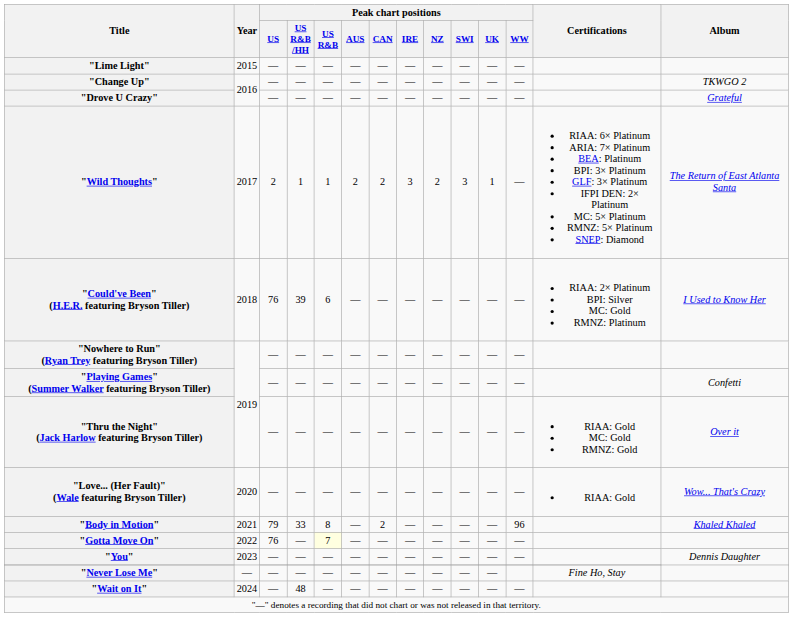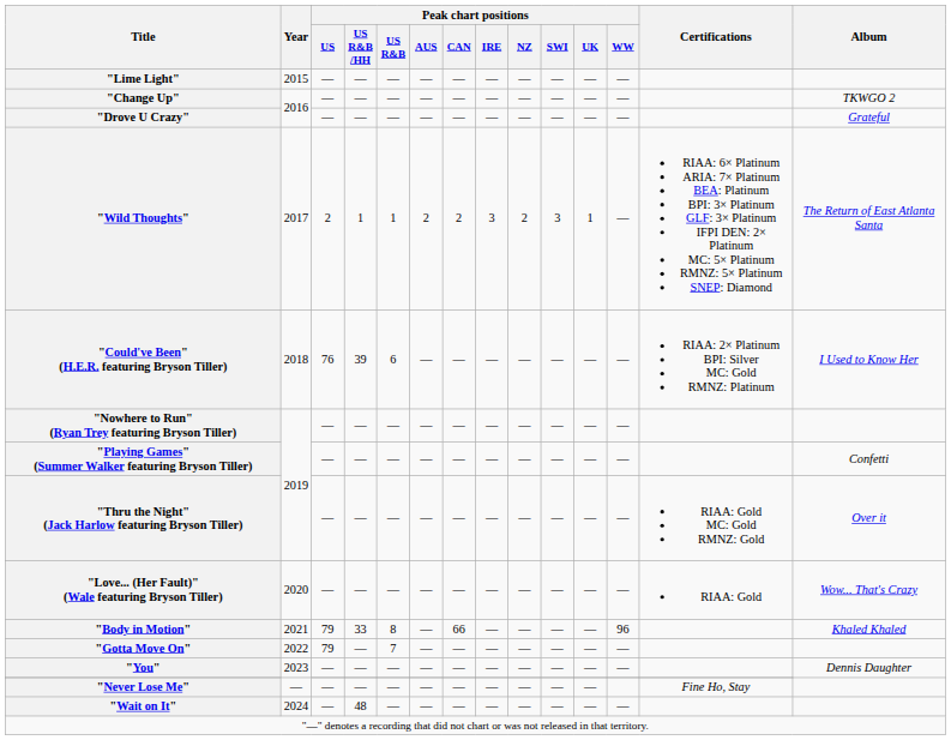 <table class="wikitable plainrowheaders" style="text-align:center;">
 <tr>
 <th scope="col" rowspan="2" style="width:22em;">Title</th>
 <th scope="col" rowspan="2" style="width:1em;">Year</th>
 <th scope="col" colspan="10">Peak chart positions</th>
 <th scope="col" rowspan="2" style="width:12em;">Certifications</th>
 <th scope="col" rowspan="2" style="width:12em;">Album</th>
 </tr>
 <tr>
 <th scope="col" style="width:2.5em;font-size:90%;"><a href='#'>US</a><br></th>
 <th scope="col" style="width:2.5em;font-size:90%;"><a href='#'>US<br>R&B<br>/HH</a><br></th>
 <th scope="col" style="width:2.5em;font-size:90%;"><a href='#'>US<br>R&B</a><br></th>
 <th scope="col" style="width:2.5em;font-size:90%;"><a href='#'>AUS</a><br></th>
 <th scope="col" style="width:2.5em;font-size:90%;"><a href='#'>CAN</a><br></th>
 <th scope="col" style="width:2.5em;font-size:90%;"><a href='#'>IRE</a><br></th>
 <th scope="col" style="width:2.5em;font-size:90%;"><a href='#'>NZ</a><br></th>
 <th scope="col" style="width:2.5em;font-size:90%;"><a href='#'>SWI</a><br></th>
 <th scope="col" style="width:2.5em;font-size:90%;"><a href='#'>UK</a><br></th>
 <th scope="col" style="width:2.5em;font-size:90%;"><a href='#'>WW</a><br></th>
 </tr>
 <tr>
 <th scope="row">"Lime Light"<br></th>
 <td>2015</td>
 <td>—</td>
 <td>—</td>
 <td>—</td>
 <td>—</td>
 <td>—</td>
 <td>—</td>
 <td>—</td>
 <td>—</td>
 <td>—</td>
 <td>—</td>
 <td></td>
 <td></td>
 </tr>
 <tr>
 <th scope="row">"Change Up"<br></th>
 <td rowspan="2">2016</td>
 <td>—</td>
 <td>—</td>
 <td>—</td>
 <td>—</td>
 <td>—</td>
 <td>—</td>
 <td>—</td>
 <td>—</td>
 <td>—</td>
 <td>—</td>
 <td></td>
 <td><em>TKWGO 2</em></td>
 </tr>
 <tr>
 <th scope="row">"Drove U Crazy"<br></th>
 <td>—</td>
 <td>—</td>
 <td>—</td>
 <td>—</td>
 <td>—</td>
 <td>—</td>
 <td>—</td>
 <td>—</td>
 <td>—</td>
 <td>—</td>
 <td></td>
 <td><em><a href='#'>Grateful</a></em></td>
 </tr>
 <tr>
 <th scope="row">"<a href='#'>Wild Thoughts</a>"<br></th>
 <td>2017</td>
 <td>2</td>
 <td>1</td>
 <td>1</td>
 <td>2</td>
 <td>2</td>
 <td>3</td>
 <td>2</td>
 <td>3</td>
 <td>1</td>
 <td>—</td>
 <td><br><ul><li>RIAA: 6× Platinum</li><li>ARIA: 7× Platinum</li><li><a href='#'>BEA</a>: Platinum</li><li>BPI: 3× Platinum</li><li><a href='#'>GLF</a>: 3× Platinum</li><li>IFPI DEN: 2× Platinum</li><li>MC: 5× Platinum</li><li>RMNZ: 5× Platinum</li><li><a href='#'>SNEP</a>: Diamond</li></ul></td>
 <td><em><a href='#'>The Return of East Atlanta Santa</a></em></td>
 </tr>
 <tr>
 <th scope="row">"<a href='#'>Could've Been</a>"<br><span>(<a href='#'>H.E.R.</a> featuring Bryson Tiller)</span></th>
 <td>2018</td>
 <td>76</td>
 <td>39</td>
 <td>6</td>
 <td>—</td>
 <td>—</td>
 <td>—</td>
 <td>—</td>
 <td>—</td>
 <td>—</td>
 <td>—</td>
 <td><br><ul><li>RIAA: 2× Platinum</li><li>BPI: Silver</li><li>MC: Gold</li><li>RMNZ: Platinum</li></ul></td>
 <td><em><a href='#'>I Used to Know Her</a></em></td>
 </tr>
 <tr>
 <th scope="row">"Nowhere to Run"<br><span>(<a href='#'>Ryan Trey</a> featuring Bryson Tiller)</span></th>
 <td rowspan="3">2019</td>
 <td>—</td>
 <td>—</td>
 <td>—</td>
 <td>—</td>
 <td>—</td>
 <td>—</td>
 <td>—</td>
 <td>—</td>
 <td>—</td>
 <td>—</td>
 <td></td>
 <td></td>
 </tr>
 <tr>
 <th scope="row">"<a href='#'>Playing Games</a>"<br><span>(<a href='#'>Summer Walker</a> featuring Bryson Tiller)</span></th>
 <td>—</td>
 <td>—</td>
 <td>—</td>
 <td>—</td>
 <td>—</td>
 <td>—</td>
 <td>—</td>
 <td>—</td>
 <td>—</td>
 <td>—</td>
 <td></td>
 <td><em>Confetti</em></td>
 </tr>
 <tr>
 <th scope="row">"Thru the Night"<br><span>(<a href='#'>Jack Harlow</a> featuring Bryson Tiller)</span></th>
 <td>—</td>
 <td>—</td>
 <td>—</td>
 <td>—</td>
 <td>—</td>
 <td>—</td>
 <td>—</td>
 <td>—</td>
 <td>—</td>
 <td>—</td>
 <td><br><ul><li>RIAA: Gold</li><li>MC: Gold</li><li>RMNZ: Gold</li></ul></td>
 <td><em><a href='#'>Over it</a></em></td>
 </tr>
 <tr>
 <th scope="row">"Love... (Her Fault)"<br><span>(<a href='#'>Wale</a> featuring Bryson Tiller)</span></th>
 <td>2020</td>
 <td>—</td>
 <td>—</td>
 <td>—</td>
 <td>—</td>
 <td>—</td>
 <td>—</td>
 <td>—</td>
 <td>—</td>
 <td>—</td>
 <td>—</td>
 <td><br><ul><li>RIAA: Gold</li></ul></td>
 <td><em><a href='#'>Wow... That's Crazy</a></em></td>
 </tr>
 <tr>
 <th scope="row">"<a href='#'>Body in Motion</a>"<br></th>
 <td>2021</td>
 <td>79</td>
 <td>33</td>
 <td>8</td>
 <td>—</td>
-<td>2</td>
+<td>66</td>
 <td>—</td>
 <td>—</td>
 <td>—</td>
 <td>—</td>
 <td>96</td>
 <td></td>
 <td><em><a href='#'>Khaled Khaled</a></em></td>
 </tr>
 <tr>
 <th scope="row">"<a href='#'>Gotta Move On</a>"<br></th>
 <td>2022</td>
-<td>76</td>
+<td>79</td>
 <td>—</td>
-<td style="background: lightyellow;">7</td>
+<td>7</td>
 <td>—</td>
 <td>—</td>
 <td>—</td>
 <td>—</td>
 <td>—</td>
 <td>—</td>
 <td>—</td>
 <td></td>
 <td></td>
 </tr>
 <tr>
 <th scope="row">"<a href='#'>You</a>"<br></th>
 <td rowspan="2">2023</td>
 <td>—</td>
 <td>—</td>
 <td>—</td>
 <td>—</td>
 <td>—</td>
 <td>—</td>
 <td>—</td>
 <td>—</td>
 <td>—</td>
 <td>—</td>
 <td></td>
 <td><em>Dennis Daughter</em></td>
 </tr>
 <tr>
 </tr>
 <tr>
 <th scope="row">"<a href='#'>Never Lose Me</a>"<br></th>
 <td>—</td>
 <td>—</td>
 <td>—</td>
 <td>—</td>
 <td>—</td>
 <td>—</td>
 <td>—</td>
 <td>—</td>
 <td>—</td>
 <td>—</td>
 <td></td>
 <td><em>Fine Ho, Stay</em></td>
 </tr>
 <tr>
 <th scope="row">"<a href='#'>Wait on It</a>"<br></th>
 <td>2024</td>
 <td>—</td>
 <td>48</td>
 <td>—</td>
 <td>—</td>
 <td>—</td>
 <td>—</td>
 <td>—</td>
 <td>—</td>
 <td>—</td>
 <td>—</td>
 <td></td>
 <td></td>
 </tr>
 <tr>
 <td colspan="15" style="font-size:90%">"—" denotes a recording that did not chart or was not released in that territory.</td>
 </tr>
 </table>
